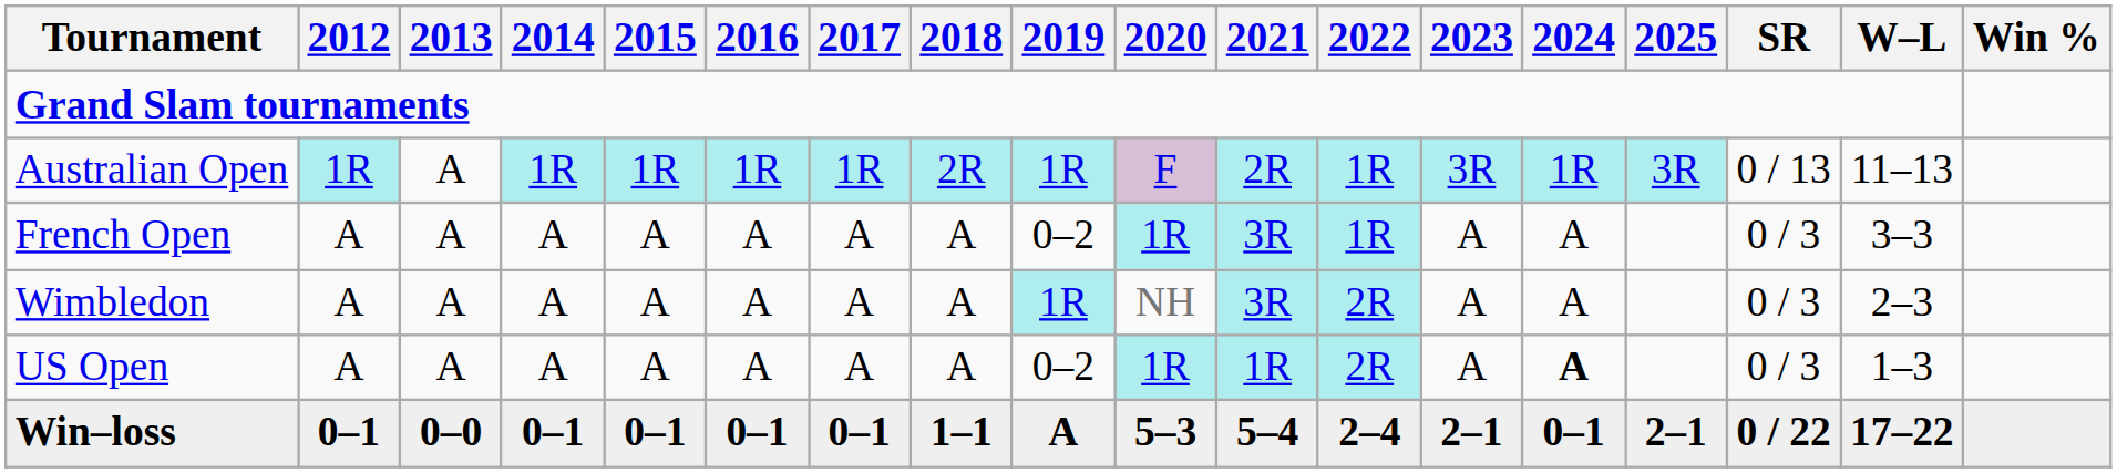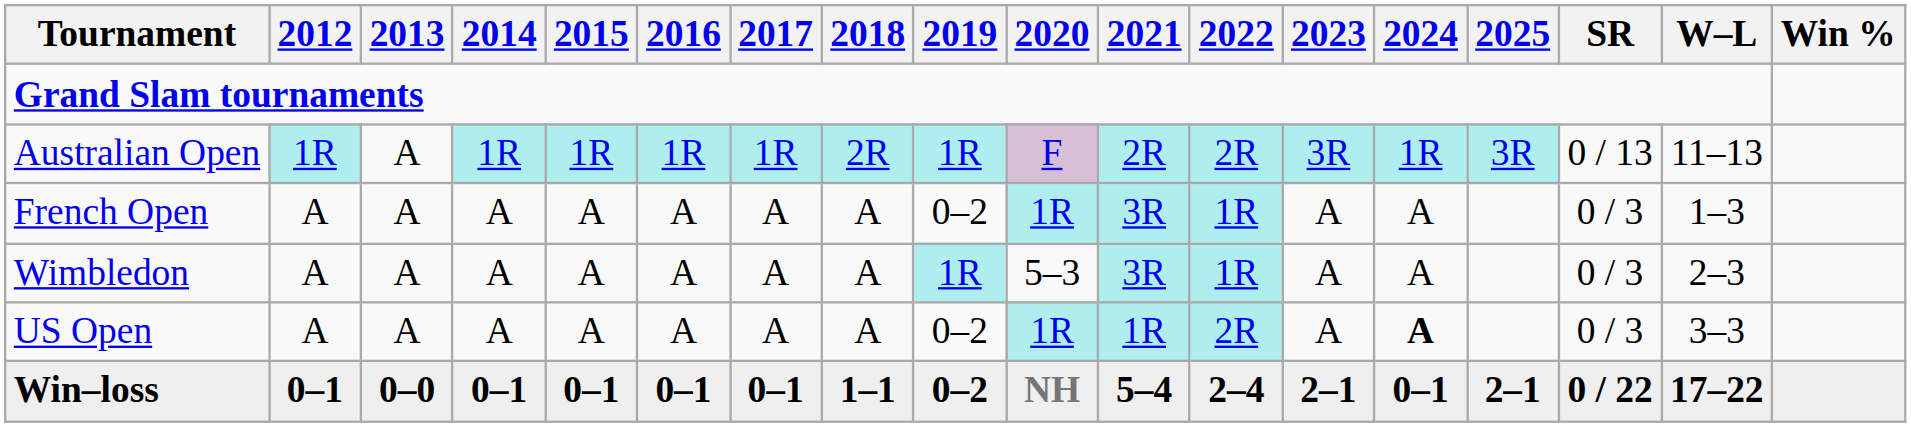 <table class=wikitable style=text-align:center>
 <tr>
 <th>Tournament</th>
 <th><a href='#'>2012</a></th>
 <th><a href='#'>2013</a></th>
 <th><a href='#'>2014</a></th>
 <th><a href='#'>2015</a></th>
 <th><a href='#'>2016</a></th>
 <th><a href='#'>2017</a></th>
 <th><a href='#'>2018</a></th>
 <th><a href='#'>2019</a></th>
 <th><a href='#'>2020</a></th>
 <th><a href='#'>2021</a></th>
 <th><a href='#'>2022</a></th>
 <th><a href='#'>2023</a></th>
 <th><a href='#'>2024</a></th>
 <th><a href='#'>2025</a></th>
 <th>SR</th>
 <th>W–L</th>
 <th>Win %</th>
 </tr>
 <tr>
 <td colspan="17" style="text-align:left"><a href='#'><strong>Grand Slam tournaments</strong></a></td>
 </tr>
 <tr>
 <td align=left><a href='#'>Australian Open</a></td>
 <td bgcolor=afeeee><a href='#'>1R</a></td>
 <td>A</td>
 <td bgcolor=afeeee><a href='#'>1R</a></td>
 <td bgcolor=afeeee><a href='#'>1R</a></td>
 <td bgcolor=afeeee><a href='#'>1R</a></td>
 <td bgcolor=afeeee><a href='#'>1R</a></td>
 <td bgcolor=afeeee><a href='#'>2R</a></td>
 <td bgcolor=afeeee><a href='#'>1R</a></td>
 <td bgcolor=thistle><a href='#'>F</a></td>
 <td bgcolor=afeeee><a href='#'>2R</a></td>
-<td bgcolor=afeeee><a href='#'>1R</a></td>
+<td bgcolor=afeeee><a href='#'>2R</a></td>
 <td bgcolor=afeeee><a href='#'>3R</a></td>
 <td bgcolor=afeeee><a href='#'>1R</a></td>
 <td bgcolor=afeeee><a href='#'>3R</a></td>
 <td>0 / 13</td>
 <td>11–13</td>
 <td></td>
 </tr>
 <tr>
 <td align=left><a href='#'>French Open</a></td>
 <td>A</td>
 <td>A</td>
 <td>A</td>
 <td>A</td>
 <td>A</td>
 <td>A</td>
 <td>A</td>
 <td>0–2</td>
 <td bgcolor=afeeee><a href='#'>1R</a></td>
 <td bgcolor=afeeee><a href='#'>3R</a></td>
 <td bgcolor=afeeee><a href='#'>1R</a></td>
 <td>A</td>
 <td>A</td>
 <td></td>
 <td>0 / 3</td>
-<td>3–3</td>
+<td>1–3</td>
 <td></td>
 </tr>
 <tr>
 <td align=left><a href='#'>Wimbledon</a></td>
 <td>A</td>
 <td>A</td>
 <td>A</td>
 <td>A</td>
 <td>A</td>
 <td>A</td>
 <td>A</td>
 <td bgcolor=afeeee><a href='#'>1R</a></td>
-<td style=color:#767676>NH</td>
+<td>5–3</td>
 <td bgcolor=afeeee><a href='#'>3R</a></td>
-<td bgcolor=afeeee><a href='#'>2R</a></td>
+<td bgcolor=afeeee><a href='#'>1R</a></td>
 <td>A</td>
 <td>A</td>
 <td></td>
 <td>0 / 3</td>
 <td>2–3</td>
 <td></td>
 </tr>
 <tr>
 <td align=left><a href='#'>US Open</a></td>
 <td>A</td>
 <td>A</td>
 <td>A</td>
 <td>A</td>
 <td>A</td>
 <td>A</td>
 <td>A</td>
 <td>0–2</td>
 <td bgcolor=afeeee><a href='#'>1R</a></td>
 <td bgcolor=afeeee><a href='#'>1R</a></td>
 <td bgcolor=afeeee><a href='#'>2R</a></td>
 <td>A</td>
 <td><strong>A</strong></td>
 <td></td>
 <td>0 / 3</td>
-<td>1–3</td>
+<td>3–3</td>
 <td></td>
 </tr>
 <tr style=font-weight:bold;background:#efefef>
 <td style=text-align:left>Win–loss</td>
 <td>0–1</td>
 <td>0–0</td>
 <td>0–1</td>
 <td>0–1</td>
 <td>0–1</td>
 <td>0–1</td>
 <td>1–1</td>
-<td>A</td>
-<td>5–3</td>
+<td>0–2</td>
+<td style=color:#767676>NH</td>
 <td>5–4</td>
 <td>2–4</td>
 <td>2–1</td>
 <td>0–1</td>
 <td>2–1</td>
 <td>0 / 22</td>
 <td>17–22</td>
 <td></td>
 </tr>
 </table>
